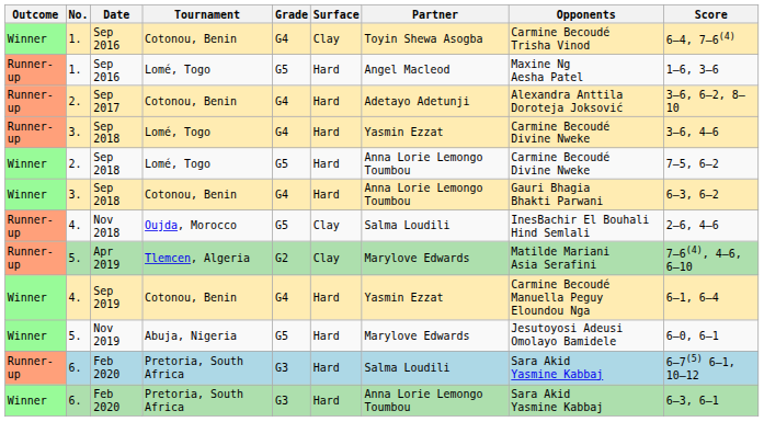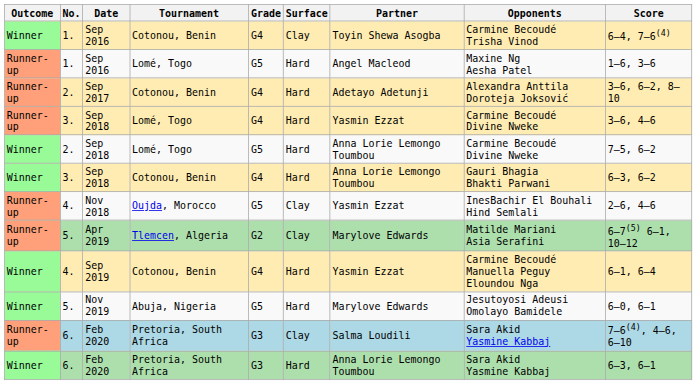 <table class="sortable wikitable" style=font-size:97%>
 <tr>
 <th>Outcome</th>
 <th>No.</th>
 <th>Date</th>
 <th>Tournament</th>
 <th>Grade</th>
 <th>Surface</th>
 <th>Partner</th>
 <th>Opponents</th>
 <th>Score</th>
 </tr>
 <tr bgcolor=#ffecb2>
 <td bgcolor="98FB98">Winner</td>
 <td>1.</td>
 <td>Sep 2016</td>
 <td>Cotonou, Benin</td>
 <td>G4</td>
 <td>Clay</td>
 <td> Toyin Shewa Asogba</td>
 <td> Carmine Becoudé <br>  Trisha Vinod</td>
 <td>6–4, 7–6<sup>(4)</sup></td>
 </tr>
 <tr>
 <td style="background:#ffa07a;">Runner-up</td>
 <td>1.</td>
 <td>Sep 2016</td>
 <td>Lomé, Togo</td>
 <td>G5</td>
 <td>Hard</td>
 <td> Angel Macleod</td>
 <td> Maxine Ng <br>  Aesha Patel</td>
 <td>1–6, 3–6</td>
 </tr>
 <tr bgcolor=#ffecb2>
 <td style="background:#ffa07a;">Runner-up</td>
 <td>2.</td>
 <td>Sep 2017</td>
 <td>Cotonou, Benin</td>
 <td>G4</td>
 <td>Hard</td>
 <td> Adetayo Adetunji</td>
 <td> Alexandra Anttila <br>  Doroteja Joksović</td>
 <td>3–6, 6–2, 8–10</td>
 </tr>
 <tr bgcolor=#ffecb2>
 <td style="background:#ffa07a;">Runner-up</td>
 <td>3.</td>
 <td>Sep 2018</td>
 <td>Lomé, Togo</td>
 <td>G4</td>
 <td>Hard</td>
 <td> Yasmin Ezzat</td>
 <td> Carmine Becoudé <br>  Divine Nweke</td>
 <td>3–6, 4–6</td>
 </tr>
 <tr>
 <td bgcolor="98FB98">Winner</td>
 <td>2.</td>
 <td>Sep 2018</td>
 <td>Lomé, Togo</td>
 <td>G5</td>
 <td>Hard</td>
 <td> Anna Lorie Lemongo Toumbou</td>
 <td> Carmine Becoudé <br>  Divine Nweke</td>
 <td>7–5, 6–2</td>
 </tr>
 <tr bgcolor=#ffecb2>
 <td bgcolor="98FB98">Winner</td>
 <td>3.</td>
 <td>Sep 2018</td>
 <td>Cotonou, Benin</td>
 <td>G4</td>
 <td>Hard</td>
 <td> Anna Lorie Lemongo Toumbou</td>
 <td> Gauri Bhagia <br>  Bhakti Parwani</td>
 <td>6–3, 6–2</td>
 </tr>
 <tr>
 <td style="background:#ffa07a;">Runner-up</td>
 <td>4.</td>
 <td>Nov 2018</td>
 <td><a href='#'>Oujda</a>, Morocco</td>
 <td>G5</td>
 <td>Clay</td>
-<td> Salma Loudili</td>
+<td> Yasmin Ezzat</td>
 <td> InesBachir El Bouhali <br>  Hind Semlali</td>
 <td>2–6, 4–6</td>
 </tr>
 <tr bgcolor="#ADDFAD">
 <td style="background:#ffa07a;">Runner-up</td>
 <td>5.</td>
 <td>Apr 2019</td>
 <td><a href='#'>Tlemcen</a>, Algeria</td>
 <td>G2</td>
 <td>Clay</td>
 <td> Marylove Edwards</td>
 <td> Matilde Mariani <br>  Asia Serafini</td>
-<td>7–6<sup>(4)</sup>, 4–6, 6–10</td>
+<td>6–7<sup>(5)</sup> 6–1, 10–12</td>
 </tr>
 <tr bgcolor=#ffecb2>
 <td bgcolor="98FB98">Winner</td>
 <td>4.</td>
 <td>Sep 2019</td>
 <td>Cotonou, Benin</td>
 <td>G4</td>
 <td>Hard</td>
 <td> Yasmin Ezzat</td>
 <td> Carmine Becoudé <br>  Manuella Peguy Eloundou Nga</td>
 <td>6–1, 6–4</td>
 </tr>
 <tr>
 <td bgcolor="98FB98">Winner</td>
 <td>5.</td>
 <td>Nov 2019</td>
 <td>Abuja, Nigeria</td>
 <td>G5</td>
 <td>Hard</td>
 <td> Marylove Edwards</td>
 <td> Jesutoyosi Adeusi <br>  Omolayo Bamidele</td>
 <td>6–0, 6–1</td>
 </tr>
 <tr bgcolor="lightblue">
 <td style="background:#ffa07a;">Runner-up</td>
 <td>6.</td>
 <td>Feb 2020</td>
 <td>Pretoria, South Africa</td>
 <td>G3</td>
-<td>Hard</td>
+<td>Clay</td>
 <td> Salma Loudili</td>
 <td> Sara Akid <br>  <a href='#'>Yasmine Kabbaj</a></td>
-<td>6–7<sup>(5)</sup> 6–1, 10–12</td>
+<td>7–6<sup>(4)</sup>, 4–6, 6–10</td>
 </tr>
 <tr bgcolor="#ADDFAD">
 <td bgcolor="98FB98">Winner</td>
 <td>6.</td>
 <td>Feb 2020</td>
 <td>Pretoria, South Africa</td>
 <td>G3</td>
 <td>Hard</td>
 <td> Anna Lorie Lemongo Toumbou</td>
 <td> Sara Akid <br>  Yasmine Kabbaj</td>
 <td>6–3, 6–1</td>
 </tr>
 </table>
